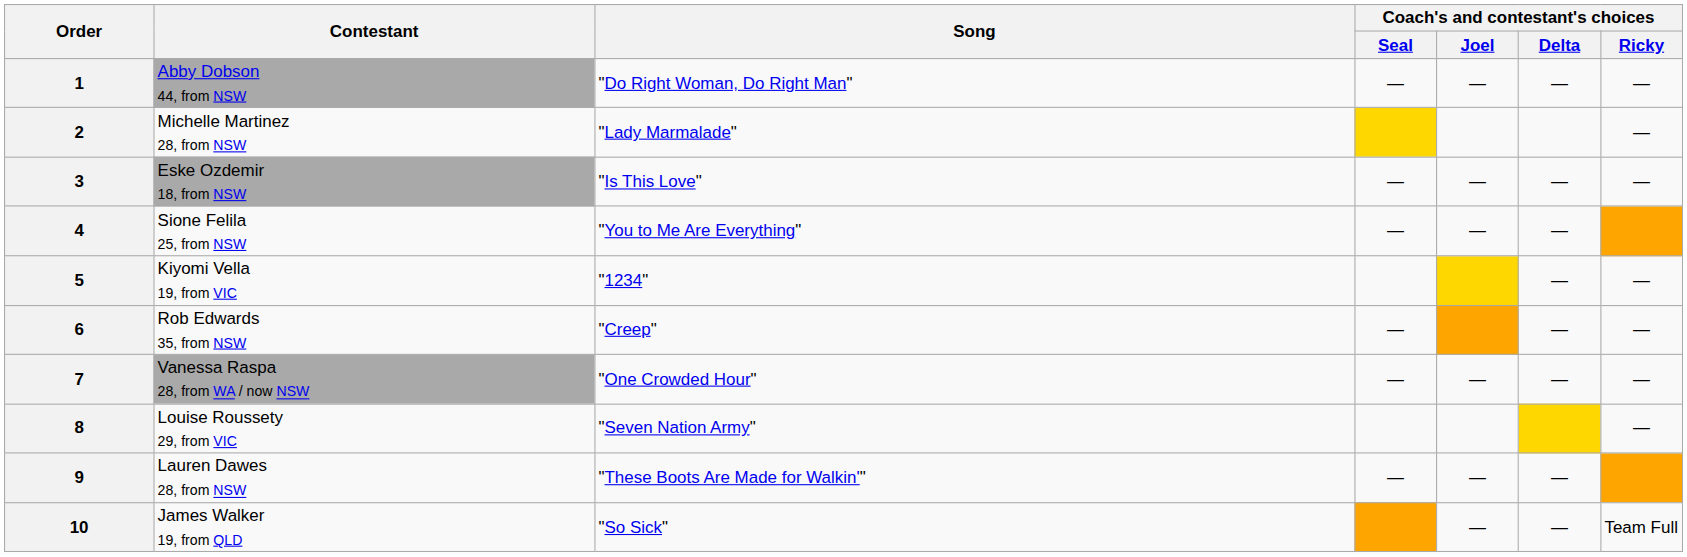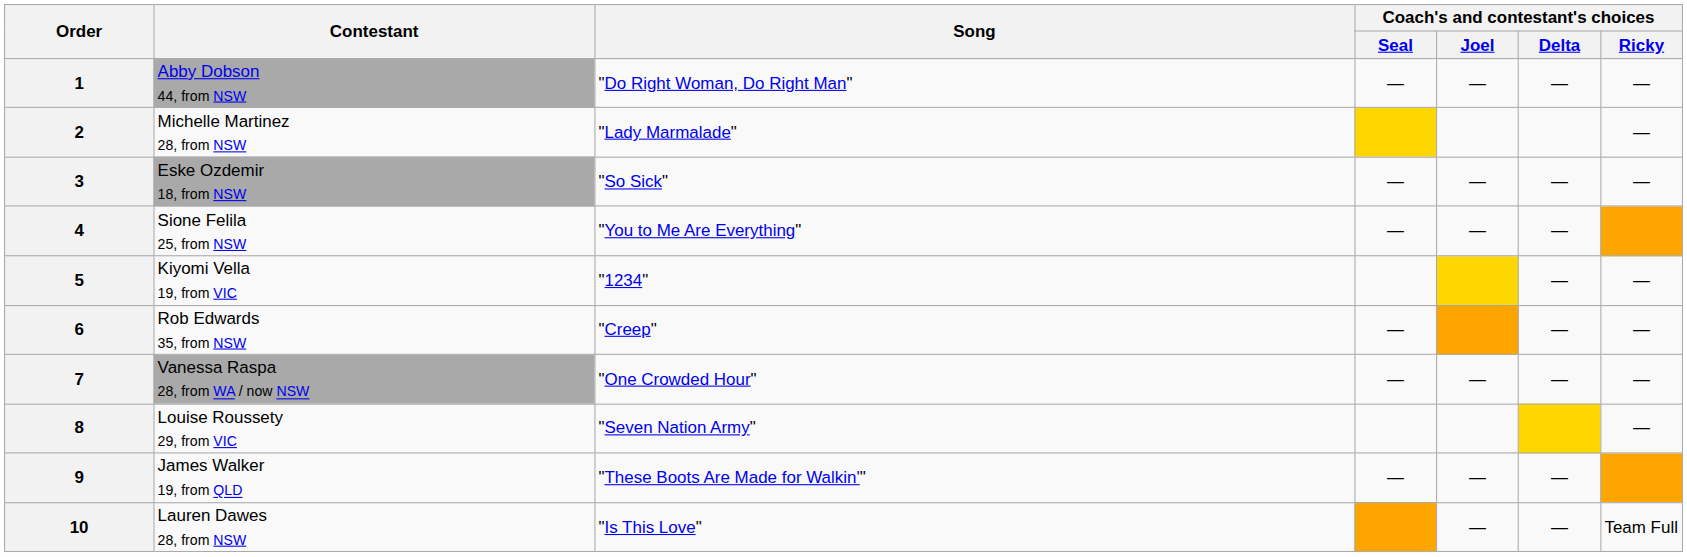 <table class="wikitable" style="width:100%;">
 <tr>
 <th rowspan=2>Order</th>
 <th rowspan=2>Contestant</th>
 <th rowspan=2>Song</th>
 <th colspan=4>Coach's and contestant's choices</th>
 </tr>
 <tr>
 <th width="70"><a href='#'>Seal</a></th>
 <th width="70"><a href='#'>Joel</a></th>
 <th width="70"><a href='#'>Delta</a></th>
 <th width="70"><a href='#'>Ricky</a></th>
 </tr>
 <tr>
 <th>1</th>
 <td style="background:darkgrey;"><a href='#'>Abby Dobson</a><br><sub>44, from <a href='#'>NSW</a></sub></td>
 <td>"<a href='#'>Do Right Woman, Do Right Man</a>"</td>
 <td align="center">—</td>
 <td align="center">—</td>
 <td align="center">—</td>
 <td align="center">—</td>
 </tr>
 <tr>
 <th>2</th>
 <td>Michelle Martinez<br><sub>28, from <a href='#'>NSW</a></sub></td>
 <td>"<a href='#'>Lady Marmalade</a>"</td>
 <td style="background:gold;text-align:center;"></td>
 <td style="text-align:center;"></td>
 <td style="text-align:center;"></td>
 <td align="center">—</td>
 </tr>
 <tr>
 <th>3</th>
 <td style="background:darkgrey;">Eske Ozdemir<br><sub>18, from <a href='#'>NSW</a></sub></td>
-<td>"<a href='#'>Is This Love</a>"</td>
+<td>"<a href='#'>So Sick</a>"</td>
 <td align="center">—</td>
 <td align="center">—</td>
 <td align="center">—</td>
 <td align="center">—</td>
 </tr>
 <tr>
 <th>4</th>
 <td>Sione Felila<br><sub>25, from <a href='#'>NSW</a></sub></td>
 <td>"<a href='#'>You to Me Are Everything</a>"</td>
 <td align="center">—</td>
 <td align="center">—</td>
 <td align="center">—</td>
 <td style="background:orange;text-align:center;"></td>
 </tr>
 <tr>
 <th>5</th>
 <td>Kiyomi Vella<br><sub>19, from <a href='#'>VIC</a></sub></td>
 <td>"<a href='#'>1234</a>"</td>
 <td style="text-align:center;"></td>
 <td style="background:gold;text-align:center;"></td>
 <td align="center">—</td>
 <td align="center">—</td>
 </tr>
 <tr>
 <th>6</th>
 <td>Rob Edwards<br><sub>35, from <a href='#'>NSW</a></sub></td>
 <td>"<a href='#'>Creep</a>"</td>
 <td align="center">—</td>
 <td style="background:orange;text-align:center;"></td>
 <td align="center">—</td>
 <td align="center">—</td>
 </tr>
 <tr>
 <th>7</th>
 <td style="background:darkgrey;">Vanessa Raspa<br><sub>28, from <a href='#'>WA</a> / now <a href='#'>NSW</a></sub></td>
 <td>"<a href='#'>One Crowded Hour</a>"</td>
 <td align="center">—</td>
 <td align="center">—</td>
 <td align="center">—</td>
 <td align="center">—</td>
 </tr>
 <tr>
 <th>8</th>
 <td>Louise Roussety<br><sub>29, from <a href='#'>VIC</a></sub></td>
 <td>"<a href='#'>Seven Nation Army</a>"</td>
 <td style="text-align:center;"></td>
 <td style="text-align:center;"></td>
 <td style="background:gold;text-align:center;"></td>
 <td align="center">—</td>
 </tr>
 <tr>
 <th>9</th>
-<td>Lauren Dawes<br><sub>28, from <a href='#'>NSW</a></sub></td>
+<td>James Walker<br><sub>19, from <a href='#'>QLD</a></sub></td>
 <td>"<a href='#'>These Boots Are Made for Walkin'</a>"</td>
 <td align="center">—</td>
 <td align="center">—</td>
 <td align="center">—</td>
 <td style="background:orange;text-align:center;"></td>
 </tr>
 <tr>
 <th>10</th>
-<td>James Walker<br><sub>19, from <a href='#'>QLD</a></sub></td>
-<td>"<a href='#'>So Sick</a>"</td>
+<td>Lauren Dawes<br><sub>28, from <a href='#'>NSW</a></sub></td>
+<td>"<a href='#'>Is This Love</a>"</td>
 <td style="background:orange;text-align:center;"></td>
 <td align="center">—</td>
 <td align="center">—</td>
 <td>Team Full</td>
 </tr>
 </table>
